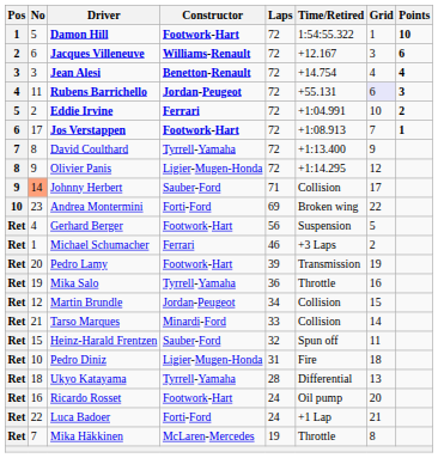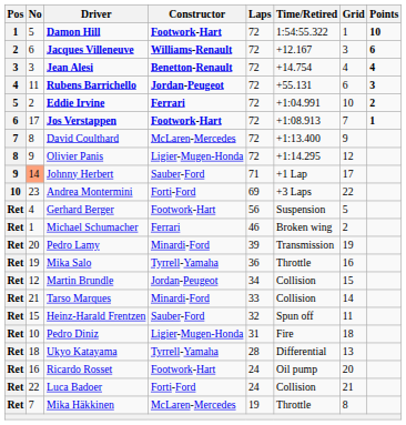 <table class="wikitable" style="font-size: 95%;">
 <tr>
 <th>Pos</th>
 <th>No</th>
 <th>Driver</th>
 <th>Constructor</th>
 <th>Laps</th>
 <th>Time/Retired</th>
 <th>Grid</th>
 <th>Points</th>
 </tr>
 <tr>
 <th>1</th>
 <td>5</td>
 <td> <strong><a href='#'>Damon Hill</a></strong></td>
 <td><strong><a href='#'>Footwork</a>-<a href='#'>Hart</a></strong></td>
 <td>72</td>
 <td>1:54:55.322</td>
 <td>1</td>
 <td><strong>10</strong></td>
 </tr>
 <tr>
 <th>2</th>
 <td>6</td>
 <td> <strong><a href='#'>Jacques Villeneuve</a></strong></td>
 <td><strong><a href='#'>Williams</a>-<a href='#'>Renault</a></strong></td>
 <td>72</td>
 <td>+12.167</td>
 <td>3</td>
 <td><strong>6</strong></td>
 </tr>
 <tr>
 <th>3</th>
 <td>3</td>
 <td> <strong><a href='#'>Jean Alesi</a></strong></td>
 <td><strong><a href='#'>Benetton</a>-<a href='#'>Renault</a></strong></td>
 <td>72</td>
 <td>+14.754</td>
 <td>4</td>
 <td><strong>4</strong></td>
 </tr>
 <tr>
 <th>4</th>
 <td>11</td>
 <td> <strong><a href='#'>Rubens Barrichello</a></strong></td>
 <td><strong><a href='#'>Jordan</a>-<a href='#'>Peugeot</a></strong></td>
 <td>72</td>
 <td>+55.131</td>
-<td style="background: lavender;">6</td>
+<td>6</td>
 <td><strong>3</strong></td>
 </tr>
 <tr>
 <th>5</th>
 <td>2</td>
 <td> <strong><a href='#'>Eddie Irvine</a></strong></td>
 <td><strong><a href='#'>Ferrari</a></strong></td>
 <td>72</td>
 <td>+1:04.991</td>
 <td>10</td>
 <td><strong>2</strong></td>
 </tr>
 <tr>
 <th>6</th>
 <td>17</td>
 <td> <strong><a href='#'>Jos Verstappen</a></strong></td>
 <td><strong><a href='#'>Footwork</a>-<a href='#'>Hart</a></strong></td>
 <td>72</td>
 <td>+1:08.913</td>
 <td>7</td>
 <td><strong>1</strong></td>
 </tr>
 <tr>
 <th>7</th>
 <td>8</td>
 <td> <a href='#'>David Coulthard</a></td>
-<td><a href='#'>Tyrrell</a>-<a href='#'>Yamaha</a></td>
+<td><a href='#'>McLaren</a>-<a href='#'>Mercedes</a></td>
 <td>72</td>
 <td>+1:13.400</td>
 <td>9</td>
 <td> </td>
 </tr>
 <tr>
 <th>8</th>
 <td>9</td>
 <td> <a href='#'>Olivier Panis</a></td>
 <td><a href='#'>Ligier</a>-<a href='#'>Mugen-Honda</a></td>
 <td>72</td>
 <td>+1:14.295</td>
 <td>12</td>
 <td> </td>
 </tr>
 <tr>
 <th>9</th>
 <td style="background: lightsalmon;">14</td>
 <td> <a href='#'>Johnny Herbert</a></td>
 <td><a href='#'>Sauber</a>-<a href='#'>Ford</a></td>
 <td>71</td>
-<td>Collision</td>
+<td>+1 Lap</td>
 <td>17</td>
 <td> </td>
 </tr>
 <tr>
 <th>10</th>
 <td>23</td>
 <td> <a href='#'>Andrea Montermini</a></td>
 <td><a href='#'>Forti</a>-<a href='#'>Ford</a></td>
 <td>69</td>
-<td>Broken wing</td>
+<td>+3 Laps</td>
 <td>22</td>
 <td> </td>
 </tr>
 <tr>
 <th>Ret</th>
 <td>4</td>
 <td> <a href='#'>Gerhard Berger</a></td>
 <td><a href='#'>Footwork</a>-<a href='#'>Hart</a></td>
 <td>56</td>
 <td>Suspension</td>
 <td>5</td>
 <td> </td>
 </tr>
 <tr>
 <th>Ret</th>
 <td>1</td>
 <td> <a href='#'>Michael Schumacher</a></td>
 <td><a href='#'>Ferrari</a></td>
 <td>46</td>
-<td>+3 Laps</td>
+<td>Broken wing</td>
 <td>2</td>
 <td> </td>
 </tr>
 <tr>
 <th>Ret</th>
 <td>20</td>
 <td> <a href='#'>Pedro Lamy</a></td>
-<td><a href='#'>Footwork</a>-<a href='#'>Hart</a></td>
+<td><a href='#'>Minardi</a>-<a href='#'>Ford</a></td>
 <td>39</td>
 <td>Transmission</td>
 <td>19</td>
 <td> </td>
 </tr>
 <tr>
 <th>Ret</th>
 <td>19</td>
 <td> <a href='#'>Mika Salo</a></td>
 <td><a href='#'>Tyrrell</a>-<a href='#'>Yamaha</a></td>
 <td>36</td>
 <td>Throttle</td>
 <td>16</td>
 <td> </td>
 </tr>
 <tr>
 <th>Ret</th>
 <td>12</td>
 <td> <a href='#'>Martin Brundle</a></td>
 <td><a href='#'>Jordan</a>-<a href='#'>Peugeot</a></td>
 <td>34</td>
 <td>Collision</td>
 <td>15</td>
 <td> </td>
 </tr>
 <tr>
 <th>Ret</th>
 <td>21</td>
 <td> <a href='#'>Tarso Marques</a></td>
 <td><a href='#'>Minardi</a>-<a href='#'>Ford</a></td>
 <td>33</td>
 <td>Collision</td>
 <td>14</td>
 <td> </td>
 </tr>
 <tr>
 <th>Ret</th>
 <td>15</td>
 <td> <a href='#'>Heinz-Harald Frentzen</a></td>
 <td><a href='#'>Sauber</a>-<a href='#'>Ford</a></td>
 <td>32</td>
 <td>Spun off</td>
 <td>11</td>
 <td> </td>
 </tr>
 <tr>
 <th>Ret</th>
 <td>10</td>
 <td> <a href='#'>Pedro Diniz</a></td>
 <td><a href='#'>Ligier</a>-<a href='#'>Mugen-Honda</a></td>
 <td>31</td>
 <td>Fire</td>
 <td>18</td>
 <td> </td>
 </tr>
 <tr>
 <th>Ret</th>
 <td>18</td>
 <td> <a href='#'>Ukyo Katayama</a></td>
 <td><a href='#'>Tyrrell</a>-<a href='#'>Yamaha</a></td>
 <td>28</td>
 <td>Differential</td>
 <td>13</td>
 <td> </td>
 </tr>
 <tr>
 <th>Ret</th>
 <td>16</td>
 <td> <a href='#'>Ricardo Rosset</a></td>
 <td><a href='#'>Footwork</a>-<a href='#'>Hart</a></td>
 <td>24</td>
 <td>Oil pump</td>
 <td>20</td>
 <td> </td>
 </tr>
 <tr>
 <th>Ret</th>
 <td>22</td>
 <td> <a href='#'>Luca Badoer</a></td>
 <td><a href='#'>Forti</a>-<a href='#'>Ford</a></td>
 <td>24</td>
-<td>+1 Lap</td>
+<td>Collision</td>
 <td>21</td>
 <td> </td>
 </tr>
 <tr>
 <th>Ret</th>
 <td>7</td>
 <td> <a href='#'>Mika Häkkinen</a></td>
 <td><a href='#'>McLaren</a>-<a href='#'>Mercedes</a></td>
 <td>19</td>
 <td>Throttle</td>
 <td>8</td>
 <td> </td>
 </tr>
 <tr>
 <th colspan="8"></th>
 </tr>
 </table>
